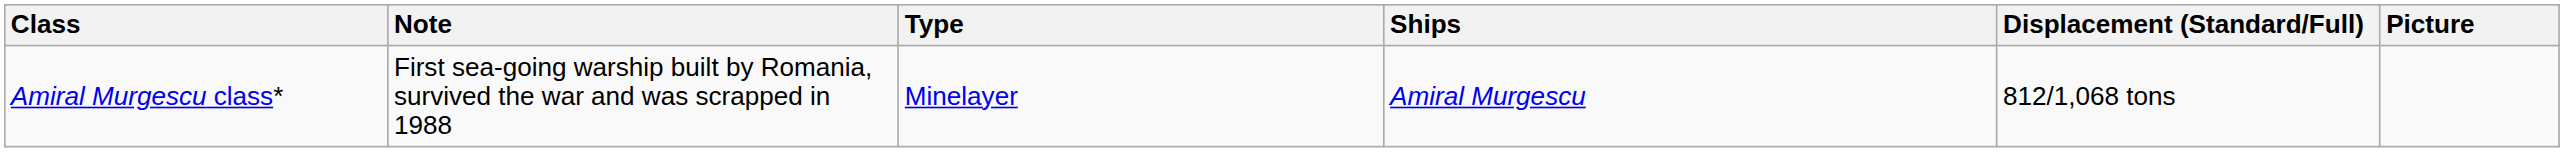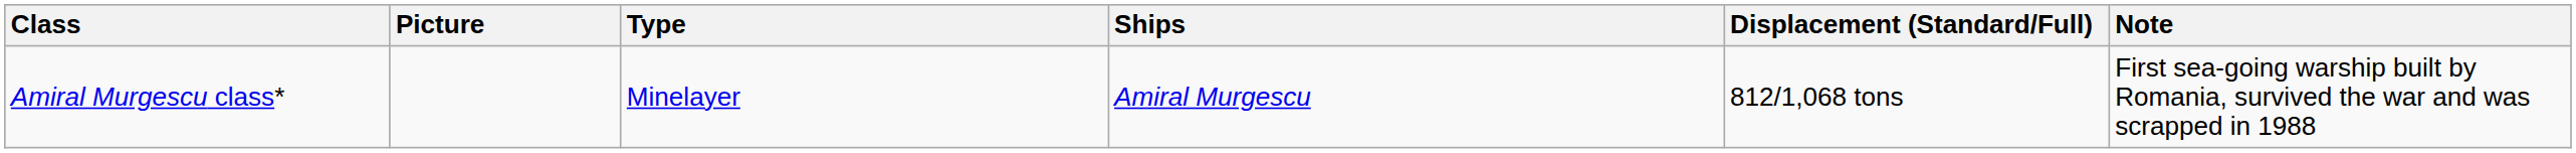 <table class="wikitable ">
 <tr>
 <th style="text-align:left; width:15%;">Class</th>
-<th style="text-align:left; width:20%;">Note</th>
+<th style="text-align:left; width:9%;">Picture</th>
 <th style="text-align:left; width:19%;">Type</th>
 <th style="text-align:left; width:24%;">Ships</th>
 <th style="text-align:left; width:15%;">Displacement (Standard/Full)</th>
-<th style="text-align:left; width:9%;">Picture</th>
+<th style="text-align:left; width:20%;">Note</th>
 </tr>
 <tr>
 <td><a href='#'><em>Amiral Murgescu</em> class</a>*</td>
-<td>First sea-going warship built by Romania, survived the war and was scrapped in 1988</td>
+<td></td>
 <td><a href='#'>Minelayer</a></td>
 <td><a href='#'><em>Amiral Murgescu</em></a></td>
 <td>812/1,068 tons</td>
-<td></td>
+<td>First sea-going warship built by Romania, survived the war and was scrapped in 1988</td>
 </tr>
 </table>
